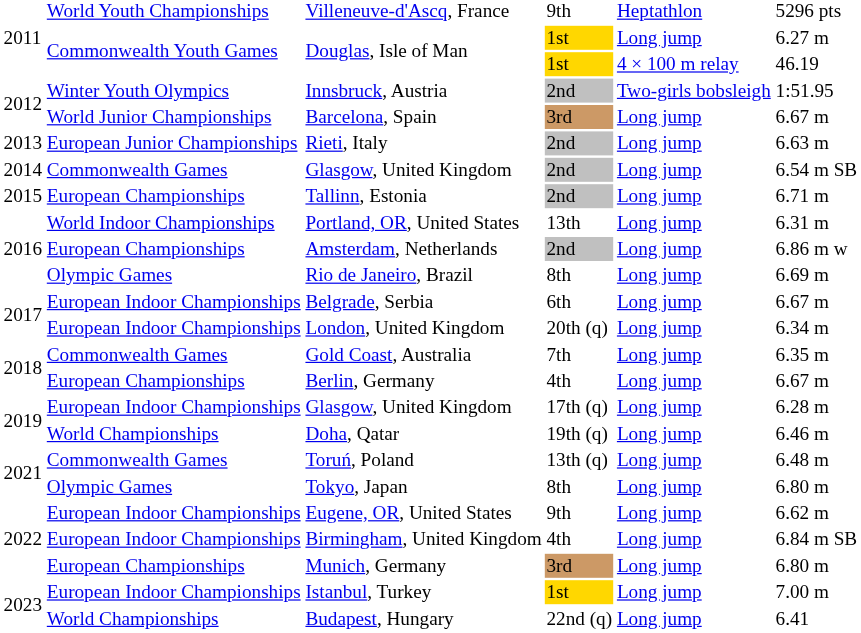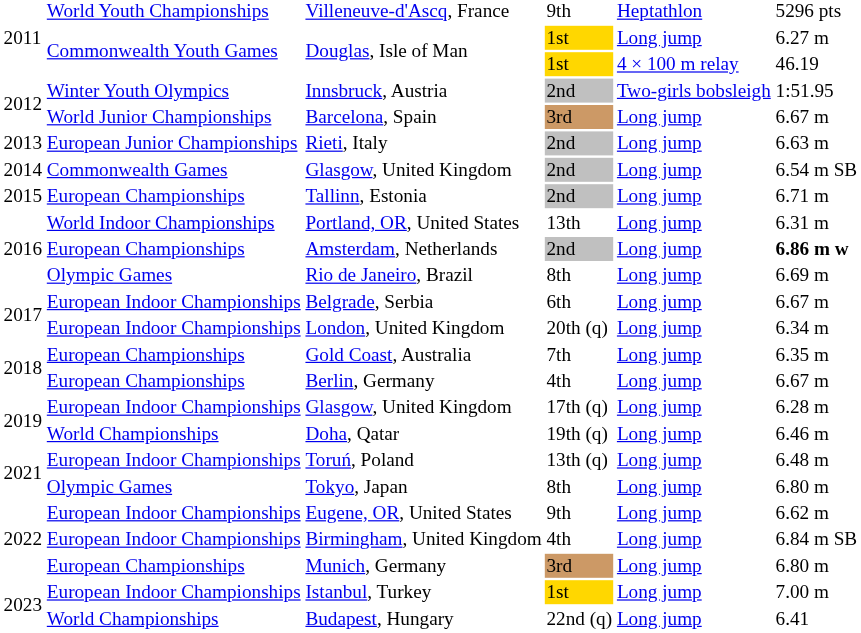 <table>
 <tr>
 <td rowspan=3>2011</td>
 <td><a href='#'>World Youth Championships</a></td>
 <td><a href='#'>Villeneuve-d'Ascq</a>, France</td>
 <td>9th</td>
 <td><a href='#'>Heptathlon</a></td>
 <td>5296 pts</td>
 </tr>
 <tr>
 <td rowspan=2><a href='#'>Commonwealth Youth Games</a></td>
 <td rowspan=2><a href='#'>Douglas</a>, Isle of Man</td>
 <td bgcolor=gold>1st</td>
 <td><a href='#'>Long jump</a></td>
 <td>6.27 m </td>
 </tr>
 <tr>
 <td bgcolor=gold>1st</td>
 <td><a href='#'>4 × 100 m relay</a></td>
 <td>46.19</td>
 </tr>
 <tr>
 <td rowspan=2>2012</td>
 <td><a href='#'>Winter Youth Olympics</a></td>
 <td><a href='#'>Innsbruck</a>, Austria</td>
 <td bgcolor=silver>2nd</td>
 <td><a href='#'>Two-girls bobsleigh</a></td>
 <td>1:51.95</td>
 </tr>
 <tr>
 <td><a href='#'>World Junior Championships</a></td>
 <td><a href='#'>Barcelona</a>, Spain</td>
 <td bgcolor=cc9966>3rd</td>
 <td><a href='#'>Long jump</a></td>
 <td>6.67 m </td>
 </tr>
 <tr>
 <td>2013</td>
 <td><a href='#'>European Junior Championships</a></td>
 <td><a href='#'>Rieti</a>, Italy</td>
 <td bgcolor=silver>2nd</td>
 <td><a href='#'>Long jump</a></td>
 <td>6.63 m </td>
 </tr>
 <tr>
 <td>2014</td>
 <td><a href='#'>Commonwealth Games</a></td>
 <td><a href='#'>Glasgow</a>, United Kingdom</td>
 <td bgcolor=silver>2nd</td>
 <td><a href='#'>Long jump</a></td>
 <td>6.54 m SB</td>
 </tr>
 <tr>
 <td>2015</td>
 <td><a href='#'>European Championships</a></td>
 <td><a href='#'>Tallinn</a>, Estonia</td>
 <td bgcolor=silver>2nd</td>
 <td><a href='#'>Long jump</a></td>
 <td>6.71 m </td>
 </tr>
 <tr>
 <td rowspan=3>2016</td>
 <td><a href='#'>World Indoor Championships</a></td>
 <td><a href='#'>Portland, OR</a>, United States</td>
 <td>13th</td>
 <td><a href='#'>Long jump</a></td>
 <td>6.31 m</td>
 </tr>
 <tr>
 <td><a href='#'>European Championships</a></td>
 <td><a href='#'>Amsterdam</a>, Netherlands</td>
 <td bgcolor=silver>2nd</td>
 <td><a href='#'>Long jump</a></td>
-<td>6.86 m w</td>
+<td><strong>6.86 m w</strong></td>
 </tr>
 <tr>
 <td><a href='#'>Olympic Games</a></td>
 <td><a href='#'>Rio de Janeiro</a>, Brazil</td>
 <td>8th</td>
 <td><a href='#'>Long jump</a></td>
 <td>6.69 m</td>
 </tr>
 <tr>
 <td rowspan=2>2017</td>
 <td><a href='#'>European Indoor Championships</a></td>
 <td><a href='#'>Belgrade</a>, Serbia</td>
 <td>6th</td>
 <td><a href='#'>Long jump</a></td>
 <td>6.67 m</td>
 </tr>
 <tr>
 <td><a href='#'>European Indoor Championships</a></td>
 <td><a href='#'>London</a>, United Kingdom</td>
 <td>20th (q)</td>
 <td><a href='#'>Long jump</a></td>
 <td>6.34 m</td>
 </tr>
 <tr>
 <td rowspan=2>2018</td>
-<td><a href='#'>Commonwealth Games</a></td>
+<td><a href='#'>European Championships</a></td>
 <td><a href='#'>Gold Coast</a>, Australia</td>
 <td>7th</td>
 <td><a href='#'>Long jump</a></td>
 <td>6.35 m</td>
 </tr>
 <tr>
 <td><a href='#'>European Championships</a></td>
 <td><a href='#'>Berlin</a>, Germany</td>
 <td>4th</td>
 <td><a href='#'>Long jump</a></td>
 <td>6.67 m</td>
 </tr>
 <tr>
 <td rowspan=2>2019</td>
 <td><a href='#'>European Indoor Championships</a></td>
 <td><a href='#'>Glasgow</a>, United Kingdom</td>
 <td>17th (q)</td>
 <td><a href='#'>Long jump</a></td>
 <td>6.28 m</td>
 </tr>
 <tr>
 <td><a href='#'>World Championships</a></td>
 <td><a href='#'>Doha</a>, Qatar</td>
 <td>19th (q)</td>
 <td><a href='#'>Long jump</a></td>
 <td>6.46 m</td>
 </tr>
 <tr>
 <td rowspan=2>2021</td>
-<td><a href='#'>Commonwealth Games</a></td>
+<td><a href='#'>European Indoor Championships</a></td>
 <td><a href='#'>Toruń</a>, Poland</td>
 <td>13th (q)</td>
 <td><a href='#'>Long jump</a></td>
 <td>6.48 m</td>
 </tr>
 <tr>
 <td><a href='#'>Olympic Games</a></td>
 <td><a href='#'>Tokyo</a>, Japan</td>
 <td>8th</td>
 <td><a href='#'>Long jump</a></td>
 <td>6.80 m</td>
 </tr>
 <tr>
 <td rowspan=3>2022</td>
 <td><a href='#'>European Indoor Championships</a></td>
 <td><a href='#'>Eugene, OR</a>, United States</td>
 <td>9th</td>
 <td><a href='#'>Long jump</a></td>
 <td>6.62 m</td>
 </tr>
 <tr>
 <td><a href='#'>European Indoor Championships</a></td>
 <td><a href='#'>Birmingham</a>, United Kingdom</td>
 <td>4th</td>
 <td><a href='#'>Long jump</a></td>
 <td>6.84 m SB</td>
 </tr>
 <tr>
 <td><a href='#'>European Championships</a></td>
 <td><a href='#'>Munich</a>, Germany</td>
 <td bgcolor=cc9966>3rd</td>
 <td><a href='#'>Long jump</a></td>
 <td>6.80 m</td>
 </tr>
 <tr>
 <td rowspan=2>2023</td>
 <td><a href='#'>European Indoor Championships</a></td>
 <td><a href='#'>Istanbul</a>, Turkey</td>
 <td bgcolor=gold>1st</td>
 <td><a href='#'>Long jump</a></td>
 <td>7.00 m </td>
 </tr>
 <tr>
 <td><a href='#'>World Championships</a></td>
 <td><a href='#'>Budapest</a>, Hungary</td>
 <td>22nd (q)</td>
 <td><a href='#'>Long jump</a></td>
 <td>6.41</td>
 </tr>
 </table>
